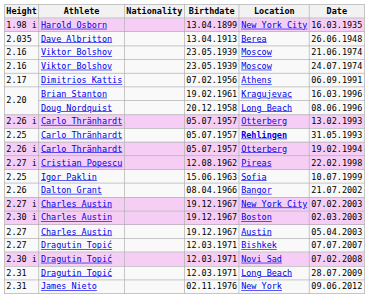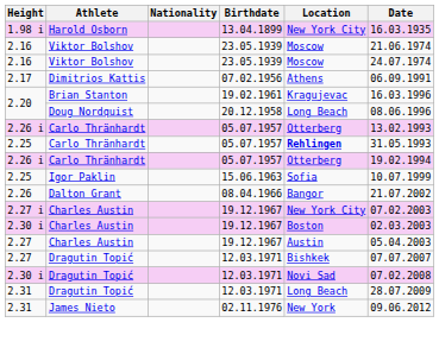 <table class="wikitable">
 <tr>
 <th>Height</th>
 <th>Athlete</th>
 <th>Nationality</th>
 <th>Birthdate</th>
 <th>Location</th>
 <th>Date</th>
 </tr>
 <tr style="background:#f6cef5;">
 <td>1.98 i</td>
 <td><a href='#'>Harold Osborn</a></td>
 <td></td>
 <td>13.04.1899</td>
 <td><a href='#'>New York City</a></td>
 <td>16.03.1935</td>
-</tr>
-<tr>
-<td>2.035</td>
-<td><a href='#'>Dave Albritton</a></td>
-<td></td>
-<td>13.04.1913</td>
-<td><a href='#'>Berea</a></td>
-<td>26.06.1948</td>
 </tr>
 <tr>
 <td>2.16</td>
 <td><a href='#'>Viktor Bolshov</a></td>
 <td></td>
 <td>23.05.1939</td>
 <td><a href='#'>Moscow</a></td>
 <td>21.06.1974</td>
 </tr>
 <tr>
 <td>2.16</td>
 <td><a href='#'>Viktor Bolshov</a></td>
 <td></td>
 <td>23.05.1939</td>
 <td><a href='#'>Moscow</a></td>
 <td>24.07.1974</td>
 </tr>
 <tr>
 <td>2.17</td>
 <td><a href='#'>Dimitrios Kattis</a></td>
 <td></td>
 <td>07.02.1956</td>
 <td><a href='#'>Athens</a></td>
 <td>06.09.1991</td>
 </tr>
 <tr>
 <td rowspan="2">2.20</td>
 <td><a href='#'>Brian Stanton</a></td>
 <td></td>
 <td>19.02.1961</td>
 <td><a href='#'>Kragujevac</a></td>
 <td>16.03.1996</td>
 </tr>
 <tr>
 <td><a href='#'>Doug Nordquist</a></td>
 <td></td>
 <td>20.12.1958</td>
 <td><a href='#'>Long Beach</a></td>
 <td>08.06.1996</td>
 </tr>
 <tr style="background:#f6cef5;">
 <td>2.26 i</td>
 <td><a href='#'>Carlo Thränhardt</a></td>
 <td></td>
 <td>05.07.1957</td>
 <td><a href='#'>Otterberg</a></td>
 <td>13.02.1993</td>
 </tr>
 <tr>
 <td>2.25</td>
 <td><a href='#'>Carlo Thränhardt</a></td>
 <td></td>
 <td>05.07.1957</td>
 <td><strong><a href='#'>Rehlingen</a></strong></td>
 <td>31.05.1993</td>
 </tr>
 <tr style="background:#f6cef5;">
 <td>2.26 i</td>
 <td><a href='#'>Carlo Thränhardt</a></td>
 <td></td>
 <td>05.07.1957</td>
 <td><a href='#'>Otterberg</a></td>
 <td>19.02.1994</td>
-</tr>
-<tr style="background:#f6cef5;">
-<td>2.27 i</td>
-<td><a href='#'>Cristian Popescu</a></td>
-<td></td>
-<td>12.08.1962</td>
-<td><a href='#'>Pireas</a></td>
-<td>22.02.1998</td>
 </tr>
 <tr>
 <td>2.25</td>
 <td><a href='#'>Igor Paklin</a></td>
 <td></td>
 <td>15.06.1963</td>
 <td><a href='#'>Sofia</a></td>
 <td>10.07.1999</td>
 </tr>
 <tr>
 <td>2.26</td>
 <td><a href='#'>Dalton Grant</a></td>
 <td></td>
 <td>08.04.1966</td>
 <td><a href='#'>Bangor</a></td>
 <td>21.07.2002</td>
 </tr>
 <tr style="background:#f6cef5;">
 <td>2.27 i</td>
 <td><a href='#'>Charles Austin</a></td>
 <td></td>
 <td>19.12.1967</td>
 <td><a href='#'>New York City</a></td>
 <td>07.02.2003</td>
 </tr>
 <tr style="background:#f6cef5;">
 <td>2.30 i</td>
 <td><a href='#'>Charles Austin</a></td>
 <td></td>
 <td>19.12.1967</td>
 <td><a href='#'>Boston</a></td>
 <td>02.03.2003</td>
 </tr>
 <tr>
 <td>2.27</td>
 <td><a href='#'>Charles Austin</a></td>
 <td></td>
 <td>19.12.1967</td>
 <td><a href='#'>Austin</a></td>
 <td>05.04.2003</td>
 </tr>
 <tr>
 <td>2.27</td>
 <td><a href='#'>Dragutin Topić</a></td>
 <td></td>
 <td>12.03.1971</td>
 <td><a href='#'>Bishkek</a></td>
 <td>07.07.2007</td>
 </tr>
 <tr style="background:#f6cef5;">
 <td>2.30 i</td>
 <td><a href='#'>Dragutin Topić</a></td>
 <td></td>
 <td>12.03.1971</td>
 <td><a href='#'>Novi Sad</a></td>
 <td>07.02.2008</td>
 </tr>
 <tr>
 <td>2.31</td>
 <td><a href='#'>Dragutin Topić</a></td>
 <td></td>
 <td>12.03.1971</td>
 <td><a href='#'>Long Beach</a></td>
 <td>28.07.2009</td>
 </tr>
 <tr>
 <td>2.31</td>
 <td><a href='#'>James Nieto</a></td>
 <td></td>
 <td>02.11.1976</td>
 <td><a href='#'>New York</a></td>
 <td>09.06.2012</td>
 </tr>
 </table>
